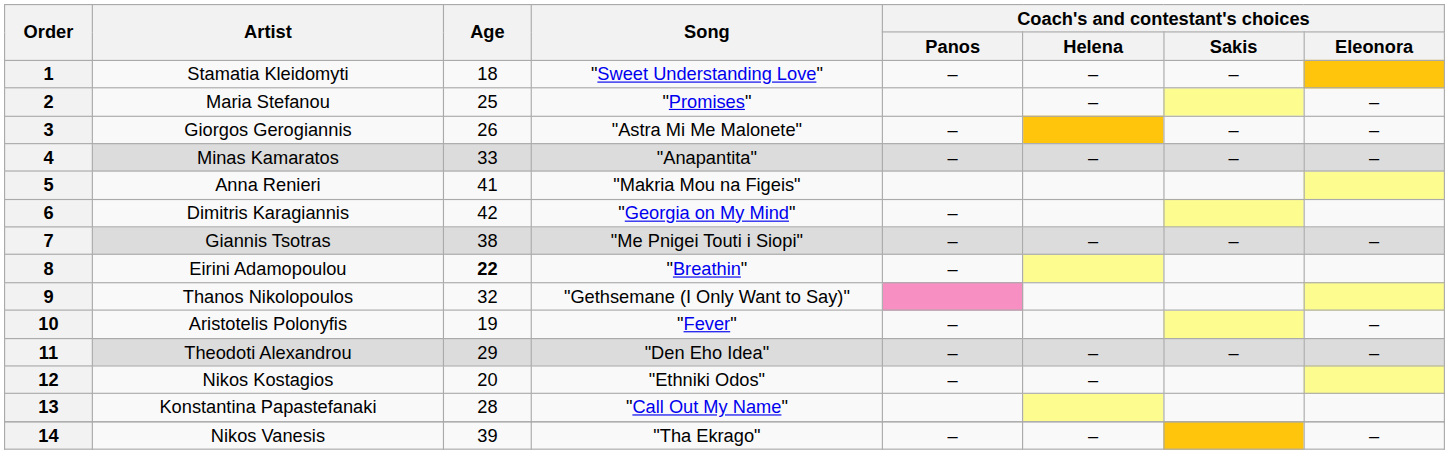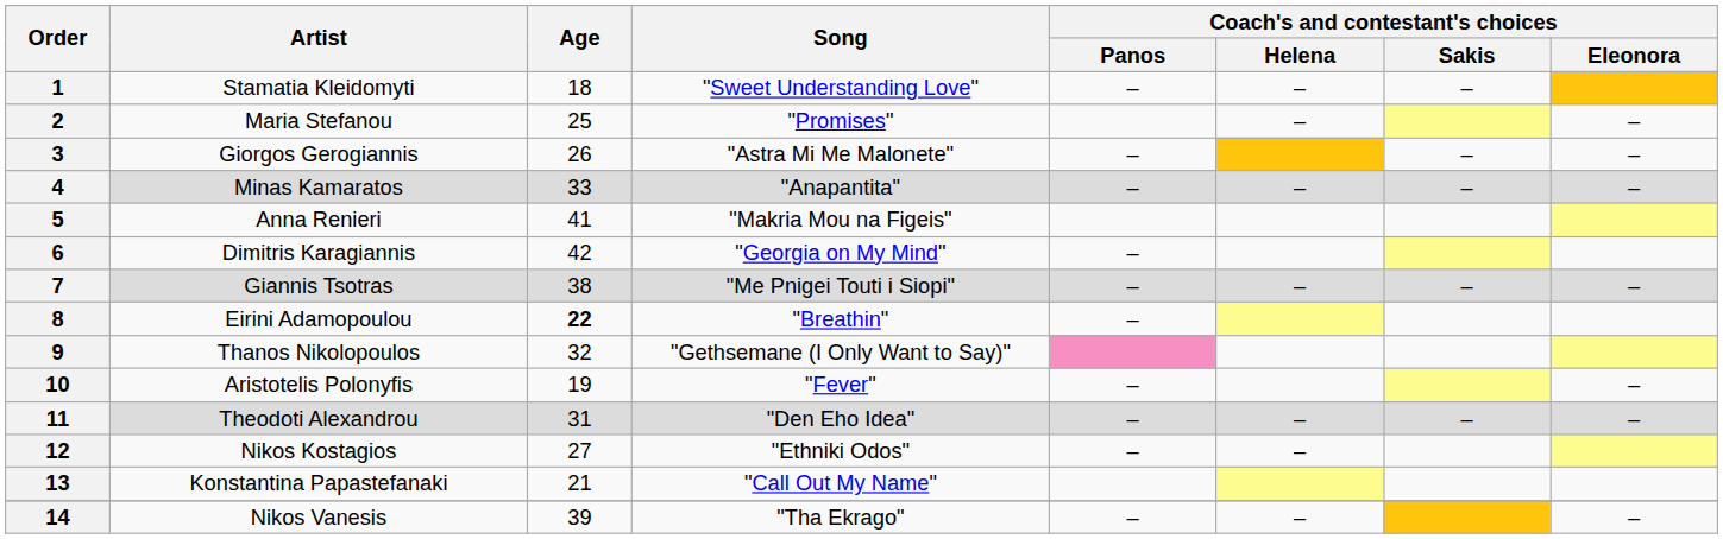 <table class="wikitable" style="text-align:center; line-height:17px; width:100%;">
 <tr>
 <th scope="col" rowspan="2" width="05%">Order</th>
 <th scope="col" rowspan="2" width="20%">Artist</th>
 <th scope="col" rowspan="2" width="05%">Age</th>
 <th scope="col" rowspan="2" width="20%">Song</th>
 <th scope="col" colspan="4" width="32%">Coach's and contestant's choices</th>
 </tr>
 <tr>
 <th width="08%">Panos</th>
 <th width="08%">Helena</th>
 <th width="08%">Sakis</th>
 <th width="08%">Eleonora</th>
 </tr>
 <tr>
 <th>1</th>
 <td>Stamatia Kleidomyti</td>
 <td>18</td>
 <td>"<a href='#'>Sweet Understanding Love</a>"</td>
 <td>–</td>
 <td>–</td>
 <td>–</td>
 <td style="background: #FFC50C;"></td>
 </tr>
 <tr>
 <th>2</th>
 <td>Maria Stefanou</td>
 <td>25</td>
 <td>"<a href='#'>Promises</a>"</td>
 <td></td>
 <td>–</td>
 <td style="background: #fdfc8f;"></td>
 <td>–</td>
 </tr>
 <tr>
 <th>3</th>
 <td>Giorgos Gerogiannis</td>
 <td>26</td>
 <td>"Astra Mi Me Malonete"</td>
 <td>–</td>
 <td style="background: #FFC50C;"></td>
 <td>–</td>
 <td>–</td>
 </tr>
 <tr style="background: #DCDCDC;" |>
 <th>4</th>
 <td>Minas Kamaratos</td>
 <td>33</td>
 <td>"Anapantita"</td>
 <td>–</td>
 <td>–</td>
 <td>–</td>
 <td>–</td>
 </tr>
 <tr>
 <th>5</th>
 <td>Anna Renieri</td>
 <td>41</td>
 <td>"Makria Mou na Figeis"</td>
 <td></td>
 <td></td>
 <td></td>
 <td style="background: #fdfc8f;"></td>
 </tr>
 <tr>
 <th>6</th>
 <td>Dimitris Karagiannis</td>
 <td>42</td>
 <td>"<a href='#'>Georgia on My Mind</a>"</td>
 <td>–</td>
 <td></td>
 <td style="background: #fdfc8f;"></td>
 <td></td>
 </tr>
 <tr style="background: #DCDCDC;" |>
 <th>7</th>
 <td>Giannis Tsotras</td>
 <td>38</td>
 <td>"Me Pnigei Touti i Siopi"</td>
 <td>–</td>
 <td>–</td>
 <td>–</td>
 <td>–</td>
 </tr>
 <tr>
 <th>8</th>
 <td>Eirini Adamopoulou</td>
 <td><strong>22</strong></td>
 <td>"<a href='#'>Breathin</a>"</td>
 <td>–</td>
 <td style="background: #fdfc8f;"></td>
 <td></td>
 <td></td>
 </tr>
 <tr>
 <th>9</th>
 <td>Thanos Nikolopoulos</td>
 <td>32</td>
 <td>"Gethsemane (I Only Want to Say)"</td>
 <td bgcolor="#f78fc2"><strong></strong></td>
 <td></td>
 <td></td>
 <td style="background: #fdfc8f;"></td>
 </tr>
 <tr>
 <th>10</th>
 <td>Aristotelis Polonyfis</td>
 <td>19</td>
 <td>"<a href='#'>Fever</a>"</td>
 <td>–</td>
 <td></td>
 <td style="background: #fdfc8f;"></td>
 <td>–</td>
 </tr>
 <tr style="background: #DCDCDC;" |>
 <th>11</th>
 <td>Theodoti Alexandrou</td>
-<td>29</td>
+<td>31</td>
 <td>"Den Eho Idea"</td>
 <td>–</td>
 <td>–</td>
 <td>–</td>
 <td>–</td>
 </tr>
 <tr>
 <th>12</th>
 <td>Nikos Kostagios</td>
-<td>20</td>
+<td>27</td>
 <td>"Ethniki Odos"</td>
 <td>–</td>
 <td>–</td>
 <td></td>
 <td style="background: #fdfc8f;"></td>
 </tr>
 <tr>
 <th>13</th>
 <td>Konstantina Papastefanaki</td>
-<td>28</td>
+<td>21</td>
 <td>"<a href='#'>Call Out My Name</a>"</td>
 <td></td>
 <td style="background: #fdfc8f;"></td>
 <td></td>
 <td></td>
 </tr>
 <tr>
 </tr>
 <tr>
 <th>14</th>
 <td>Nikos Vanesis</td>
 <td>39</td>
 <td>"Tha Ekrago"</td>
 <td>–</td>
 <td>–</td>
 <td style="background: #FFC50C;"></td>
 <td>–</td>
 </tr>
 </table>
